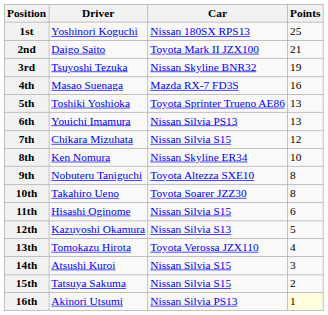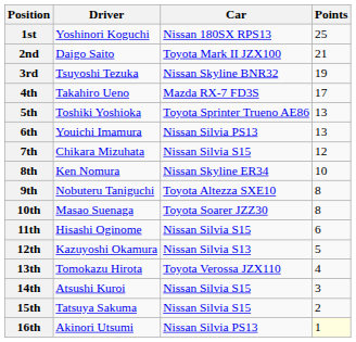 <table class="wikitable">
 <tr>
 <th>Position</th>
 <th>Driver</th>
 <th>Car</th>
 <th>Points</th>
 </tr>
 <tr>
 <th>1st</th>
 <td><a href='#'>Yoshinori Koguchi</a></td>
 <td><a href='#'>Nissan 180SX RPS13</a></td>
 <td>25</td>
 </tr>
 <tr>
 <th>2nd</th>
 <td><a href='#'>Daigo Saito</a></td>
 <td><a href='#'>Toyota Mark II JZX100</a></td>
 <td>21</td>
 </tr>
 <tr>
 <th>3rd</th>
 <td><a href='#'>Tsuyoshi Tezuka</a></td>
 <td><a href='#'>Nissan Skyline BNR32</a></td>
 <td>19</td>
 </tr>
 <tr>
 <th>4th</th>
-<td><a href='#'>Masao Suenaga</a></td>
+<td><a href='#'>Takahiro Ueno</a></td>
 <td><a href='#'>Mazda RX-7 FD3S</a></td>
-<td>16</td>
+<td>17</td>
 </tr>
 <tr>
 <th>5th</th>
 <td><a href='#'>Toshiki Yoshioka</a></td>
 <td><a href='#'>Toyota Sprinter Trueno AE86</a></td>
 <td>13</td>
 </tr>
 <tr>
 <th>6th</th>
 <td><a href='#'>Youichi Imamura</a></td>
 <td><a href='#'>Nissan Silvia PS13</a></td>
 <td>13</td>
 </tr>
 <tr>
 <th>7th</th>
 <td><a href='#'>Chikara Mizuhata</a></td>
 <td><a href='#'>Nissan Silvia S15</a></td>
 <td>12</td>
 </tr>
 <tr>
 <th>8th</th>
 <td><a href='#'>Ken Nomura</a></td>
 <td><a href='#'>Nissan Skyline ER34</a></td>
 <td>10</td>
 </tr>
 <tr>
 <th>9th</th>
 <td><a href='#'>Nobuteru Taniguchi</a></td>
 <td><a href='#'>Toyota Altezza SXE10</a></td>
 <td>8</td>
 </tr>
 <tr>
 <th>10th</th>
-<td><a href='#'>Takahiro Ueno</a></td>
+<td><a href='#'>Masao Suenaga</a></td>
 <td><a href='#'>Toyota Soarer JZZ30</a></td>
 <td>8</td>
 </tr>
 <tr>
 <th>11th</th>
 <td><a href='#'>Hisashi Oginome</a></td>
 <td><a href='#'>Nissan Silvia S15</a></td>
 <td>6</td>
 </tr>
 <tr>
 <th>12th</th>
 <td><a href='#'>Kazuyoshi Okamura</a></td>
 <td><a href='#'>Nissan Silvia S13</a></td>
 <td>5</td>
 </tr>
 <tr>
 <th>13th</th>
 <td><a href='#'>Tomokazu Hirota</a></td>
 <td><a href='#'>Toyota Verossa JZX110</a></td>
 <td>4</td>
 </tr>
 <tr>
 <th>14th</th>
 <td><a href='#'>Atsushi Kuroi</a></td>
 <td><a href='#'>Nissan Silvia S15</a></td>
 <td>3</td>
 </tr>
 <tr>
 <th>15th</th>
 <td><a href='#'>Tatsuya Sakuma</a></td>
 <td><a href='#'>Nissan Silvia S15</a></td>
 <td>2</td>
 </tr>
 <tr>
 <th>16th</th>
 <td><a href='#'>Akinori Utsumi</a></td>
 <td><a href='#'>Nissan Silvia PS13</a></td>
 <td style="background: lightyellow;">1</td>
 </tr>
 </table>
